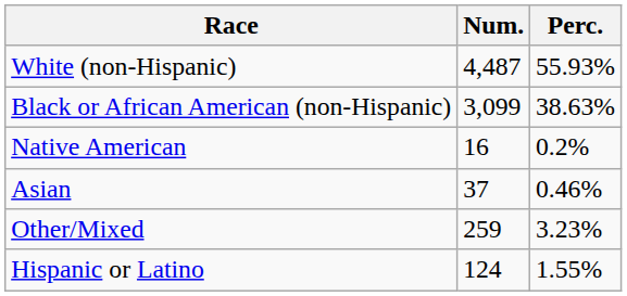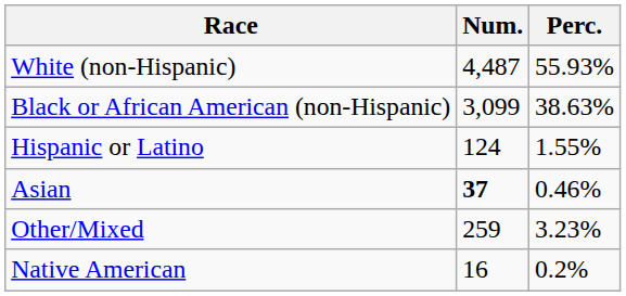 <table class="wikitable">
 <tr>
 <th>Race</th>
 <th>Num.</th>
 <th>Perc.</th>
 </tr>
 <tr>
 <td><a href='#'>White</a> (non-Hispanic)</td>
 <td>4,487</td>
 <td>55.93%</td>
 </tr>
 <tr>
 <td><a href='#'>Black or African American</a> (non-Hispanic)</td>
 <td>3,099</td>
 <td>38.63%</td>
 </tr>
 <tr>
-<td><a href='#'>Native American</a></td>
-<td>16</td>
-<td>0.2%</td>
+<td><a href='#'>Hispanic</a> or <a href='#'>Latino</a></td>
+<td>124</td>
+<td>1.55%</td>
 </tr>
 <tr>
 <td><a href='#'>Asian</a></td>
-<td>37</td>
+<td><strong>37</strong></td>
 <td>0.46%</td>
 </tr>
 <tr>
 <td><a href='#'>Other/Mixed</a></td>
 <td>259</td>
 <td>3.23%</td>
 </tr>
 <tr>
-<td><a href='#'>Hispanic</a> or <a href='#'>Latino</a></td>
-<td>124</td>
-<td>1.55%</td>
+<td><a href='#'>Native American</a></td>
+<td>16</td>
+<td>0.2%</td>
 </tr>
 </table>
